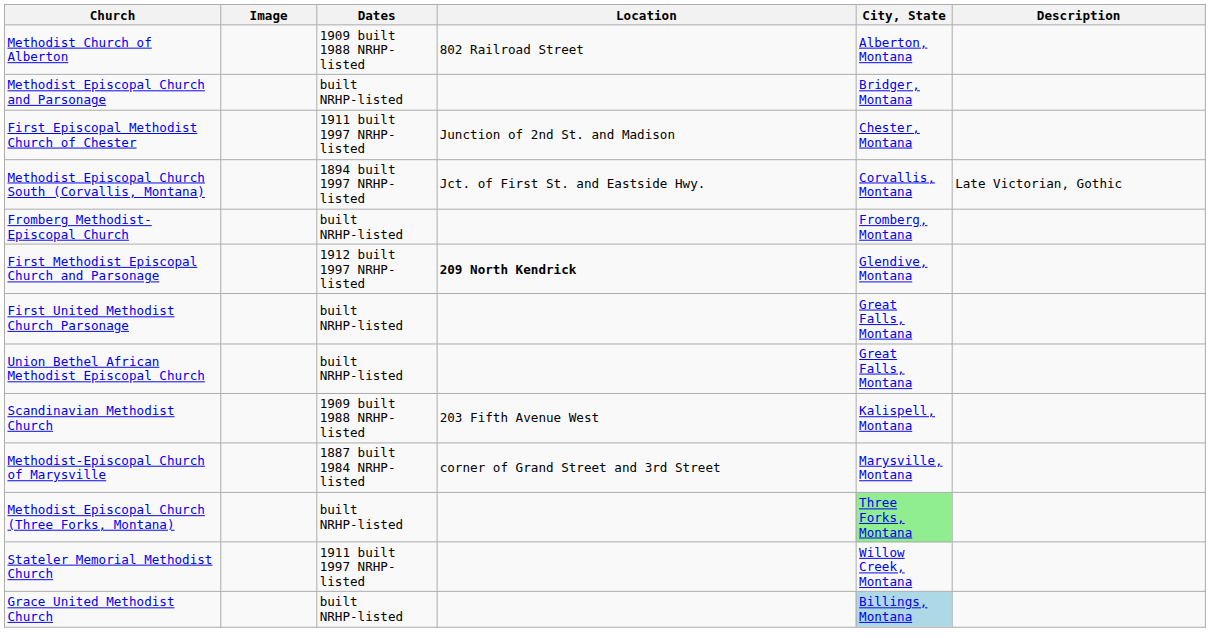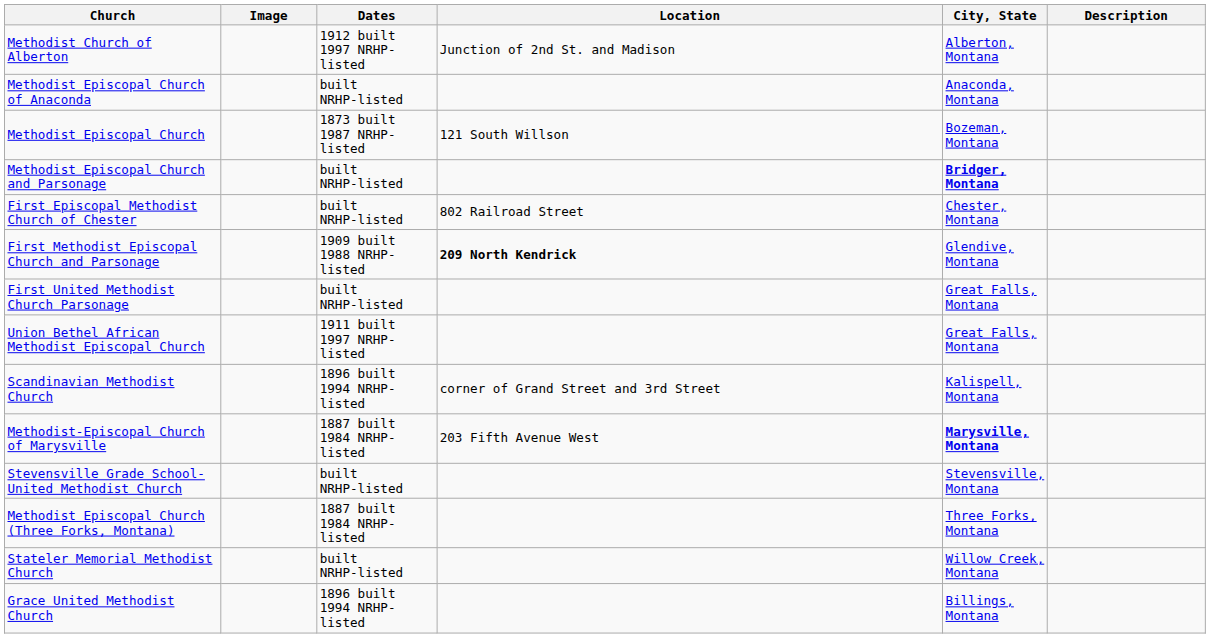 <table class="wikitable sortable" style="width:98%">
 <tr>
 <th style="width:18%;"><strong>Church</strong></th>
 <th style="width:8%;" class="unsortable"><strong>Image</strong></th>
 <th style="width:10%;"><strong>Dates</strong></th>
 <th><strong>Location</strong></th>
 <th style="width:8%;"><strong>City, State</strong></th>
 <th class="unsortable"><strong>Description</strong></th>
 </tr>
 <tr>
 <td><a href='#'>Methodist Church of Alberton</a></td>
 <td></td>
-<td>1909 built<br>1988 NRHP-listed</td>
-<td>802 Railroad Street</td>
+<td>1912 built<br>1997 NRHP-listed</td>
+<td>Junction of 2nd St. and Madison<br><small></small></td>
 <td><a href='#'>Alberton, Montana</a></td>
+<td></td>
+</tr>
+<tr>
+<td><a href='#'>Methodist Episcopal Church of Anaconda</a></td>
+<td></td>
+<td>built<br> NRHP-listed</td>
+<td></td>
+<td><a href='#'>Anaconda, Montana</a></td>
+<td></td>
+</tr>
+<tr>
+<td><a href='#'>Methodist Episcopal Church</a></td>
+<td></td>
+<td>1873 built<br>1987 NRHP-listed</td>
+<td>121 South Willson</td>
+<td><a href='#'>Bozeman, Montana</a></td>
 <td></td>
 </tr>
 <tr>
 <td><a href='#'>Methodist Episcopal Church and Parsonage</a></td>
 <td></td>
 <td>built<br> NRHP-listed</td>
 <td></td>
-<td><a href='#'>Bridger, Montana</a></td>
+<td><strong><a href='#'>Bridger, Montana</a></strong></td>
 <td></td>
 </tr>
 <tr>
 <td><a href='#'>First Episcopal Methodist Church of Chester</a></td>
 <td></td>
-<td>1911 built<br>1997 NRHP-listed</td>
-<td>Junction of 2nd St. and Madison<br><small></small></td>
+<td>built<br> NRHP-listed</td>
+<td>802 Railroad Street</td>
 <td><a href='#'>Chester, Montana</a></td>
-<td></td>
-</tr>
-<tr>
-<td><a href='#'>Methodist Episcopal Church South (Corvallis, Montana)</a></td>
-<td></td>
-<td>1894 built<br>1997 NRHP-listed</td>
-<td>Jct. of First St. and Eastside Hwy.<br><small></small></td>
-<td><a href='#'>Corvallis, Montana</a></td>
-<td>Late Victorian, Gothic</td>
-</tr>
-<tr>
-<td><a href='#'>Fromberg Methodist-Episcopal Church</a></td>
-<td></td>
-<td>built<br> NRHP-listed</td>
-<td></td>
-<td><a href='#'>Fromberg, Montana</a></td>
 <td></td>
 </tr>
 <tr>
 <td><a href='#'>First Methodist Episcopal Church and Parsonage</a></td>
 <td></td>
-<td>1912 built<br>1997 NRHP-listed</td>
+<td>1909 built<br>1988 NRHP-listed</td>
 <td><strong>209 North Kendrick</strong></td>
 <td><a href='#'>Glendive, Montana</a></td>
 <td></td>
 </tr>
 <tr>
 <td><a href='#'>First United Methodist Church Parsonage</a></td>
 <td></td>
 <td>built<br> NRHP-listed</td>
 <td></td>
 <td><a href='#'>Great Falls, Montana</a></td>
 <td></td>
 </tr>
 <tr>
 <td><a href='#'>Union Bethel African Methodist Episcopal Church</a></td>
 <td></td>
-<td>built<br> NRHP-listed</td>
+<td>1911 built<br>1997 NRHP-listed</td>
 <td></td>
 <td><a href='#'>Great Falls, Montana</a></td>
 <td></td>
 </tr>
 <tr>
 <td><a href='#'>Scandinavian Methodist Church</a></td>
 <td></td>
-<td>1909 built<br>1988 NRHP-listed</td>
-<td>203 Fifth Avenue West</td>
+<td>1896 built<br>1994 NRHP-listed</td>
+<td>corner of Grand Street and 3rd Street</td>
 <td><a href='#'>Kalispell, Montana</a></td>
 <td></td>
 </tr>
 <tr>
 <td><a href='#'>Methodist-Episcopal Church of Marysville</a></td>
 <td></td>
 <td>1887 built<br>1984 NRHP-listed</td>
-<td>corner of Grand Street and 3rd Street</td>
-<td><a href='#'>Marysville, Montana</a></td>
+<td>203 Fifth Avenue West</td>
+<td><strong><a href='#'>Marysville, Montana</a></strong></td>
+<td></td>
+</tr>
+<tr>
+<td><a href='#'>Stevensville Grade School-United Methodist Church</a></td>
+<td></td>
+<td>built<br> NRHP-listed</td>
+<td></td>
+<td><a href='#'>Stevensville, Montana</a></td>
 <td></td>
 </tr>
 <tr>
 <td><a href='#'>Methodist Episcopal Church (Three Forks, Montana)</a></td>
 <td></td>
-<td>built<br> NRHP-listed</td>
+<td>1887 built<br>1984 NRHP-listed</td>
 <td></td>
-<td style="background: lightgreen;"><a href='#'>Three Forks, Montana</a></td>
+<td><a href='#'>Three Forks, Montana</a></td>
 <td></td>
 </tr>
 <tr>
 <td><a href='#'>Stateler Memorial Methodist Church</a></td>
 <td></td>
-<td>1911 built<br>1997 NRHP-listed</td>
+<td>built<br> NRHP-listed</td>
 <td></td>
 <td><a href='#'>Willow Creek, Montana</a></td>
 <td></td>
 </tr>
 <tr>
 <td><a href='#'>Grace United Methodist Church</a></td>
 <td></td>
-<td>built<br>NRHP-listed</td>
+<td>1896 built<br>1994 NRHP-listed</td>
 <td></td>
-<td style="background: lightblue;"><a href='#'>Billings, Montana</a></td>
+<td><a href='#'>Billings, Montana</a></td>
 </tr>
 </table>
